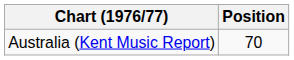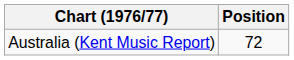 <table class="wikitable">
 <tr>
 <th>Chart (1976/77)</th>
 <th>Position</th>
 </tr>
 <tr>
 <td>Australia (<a href='#'>Kent Music Report</a>)</td>
-<td align="center">70</td>
+<td align="center">72</td>
 </tr>
 </table>
